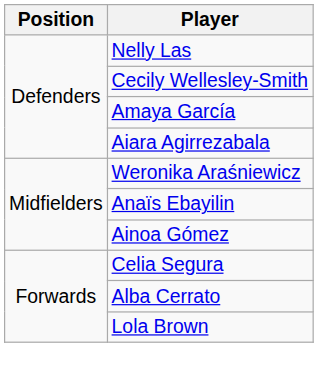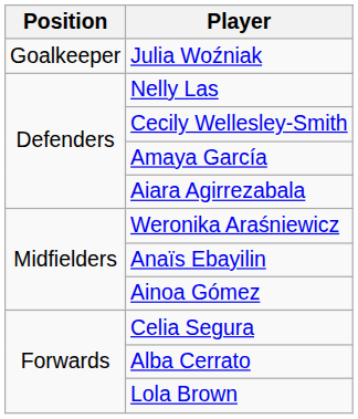 <table class="wikitable" style="text-align:center">
 <tr>
 <th>Position</th>
 <th>Player</th>
+</tr>
+<tr>
+<td>Goalkeeper</td>
+<td align=left> <a href='#'>Julia Woźniak</a></td>
 </tr>
 <tr>
 <td rowspan=4>Defenders</td>
 <td align=left> <a href='#'>Nelly Las</a></td>
 </tr>
 <tr>
 <td align=left> <a href='#'>Cecily Wellesley-Smith</a></td>
 </tr>
 <tr>
 <td align=left> <a href='#'>Amaya García</a></td>
 </tr>
 <tr>
 <td align=left> <a href='#'>Aiara Agirrezabala</a></td>
 </tr>
 <tr>
 <td rowspan=3>Midfielders</td>
 <td align=left> <a href='#'>Weronika Araśniewicz</a></td>
 </tr>
 <tr>
 <td align=left> <a href='#'>Anaïs Ebayilin</a></td>
 </tr>
 <tr>
 <td align=left> <a href='#'>Ainoa Gómez</a></td>
 </tr>
 <tr>
 <td rowspan=3>Forwards</td>
 <td align=left> <a href='#'>Celia Segura</a></td>
 </tr>
 <tr>
 <td align=left> <a href='#'>Alba Cerrato</a></td>
 </tr>
 <tr>
 <td align=left> <a href='#'>Lola Brown</a></td>
 </tr>
 </table>
